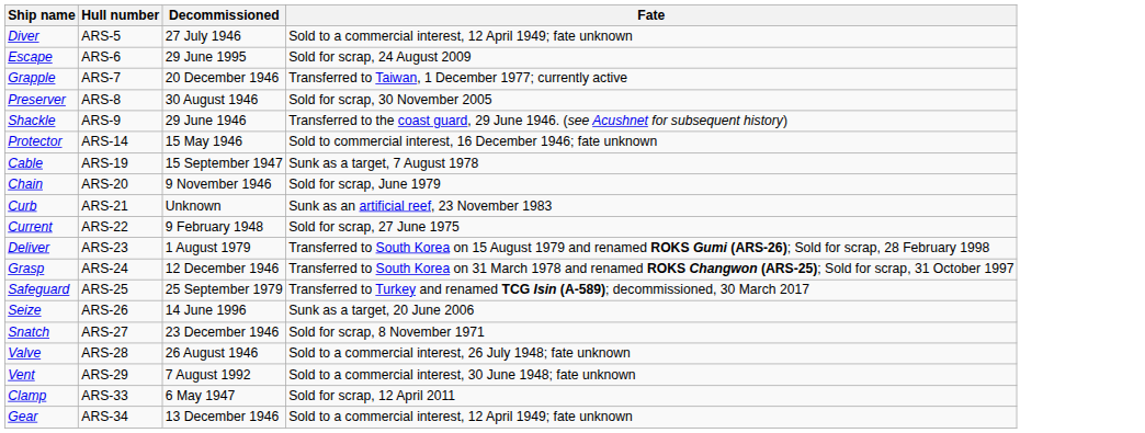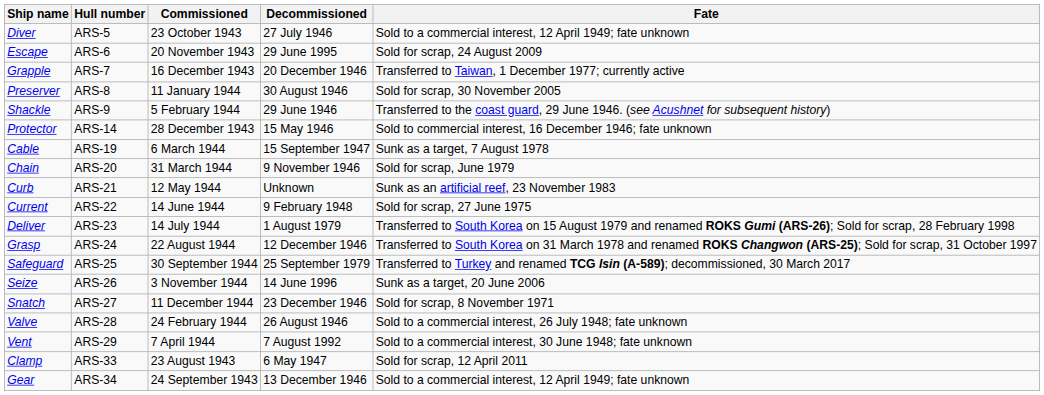 <table class="wikitable sortable">
 <tr>
 <th>Ship name</th>
 <th>Hull number</th>
+<th>Commissioned</th>
 <th>Decommissioned</th>
 <th>Fate</th>
 </tr>
 <tr>
 <td><a href='#'><em>Diver</em></a></td>
 <td>ARS-5</td>
+<td>23 October 1943</td>
 <td>27 July 1946</td>
 <td>Sold to a commercial interest, 12 April 1949; fate unknown</td>
 </tr>
 <tr>
 <td><a href='#'><em>Escape</em></a></td>
 <td>ARS-6</td>
+<td>20 November 1943</td>
 <td>29 June 1995</td>
 <td>Sold for scrap, 24 August 2009</td>
 </tr>
 <tr>
 <td><a href='#'><em>Grapple</em></a></td>
 <td>ARS-7</td>
+<td>16 December 1943</td>
 <td>20 December 1946</td>
 <td>Transferred to <a href='#'>Taiwan</a>, 1 December 1977; currently active</td>
 </tr>
 <tr>
 <td><a href='#'><em>Preserver</em></a></td>
 <td>ARS-8</td>
+<td>11 January 1944</td>
 <td>30 August 1946</td>
 <td>Sold for scrap, 30 November 2005</td>
 </tr>
 <tr>
 <td><a href='#'><em>Shackle</em></a></td>
 <td>ARS-9</td>
+<td>5 February 1944</td>
 <td>29 June 1946</td>
 <td>Transferred to the <a href='#'>coast guard</a>, 29 June 1946. (<em>see <a href='#'>Acushnet</a> for subsequent history</em>)</td>
 </tr>
 <tr>
 <td><a href='#'><em>Protector</em></a></td>
 <td>ARS-14</td>
+<td>28 December 1943</td>
 <td>15 May 1946</td>
 <td>Sold to commercial interest, 16 December 1946; fate unknown</td>
 </tr>
 <tr>
 <td><a href='#'><em>Cable</em></a></td>
 <td>ARS-19</td>
+<td>6 March 1944</td>
 <td>15 September 1947</td>
 <td>Sunk as a target, 7 August 1978</td>
 </tr>
 <tr>
 <td><a href='#'><em>Chain</em></a></td>
 <td>ARS-20</td>
+<td>31 March 1944</td>
 <td>9 November 1946</td>
 <td>Sold for scrap, June 1979</td>
 </tr>
 <tr>
 <td><a href='#'><em>Curb</em></a></td>
 <td>ARS-21</td>
+<td>12 May 1944</td>
 <td>Unknown</td>
 <td>Sunk as an <a href='#'>artificial reef</a>, 23 November 1983</td>
 </tr>
 <tr>
 <td><a href='#'><em>Current</em></a></td>
 <td>ARS-22</td>
+<td>14 June 1944</td>
 <td>9 February 1948</td>
 <td>Sold for scrap, 27 June 1975</td>
 </tr>
 <tr>
 <td><a href='#'><em>Deliver</em></a></td>
 <td>ARS-23</td>
+<td>14 July 1944</td>
 <td>1 August 1979</td>
 <td>Transferred to <a href='#'>South Korea</a> on 15 August 1979 and renamed <strong>ROKS <em>Gumi</em> (ARS-26)</strong>; Sold for scrap, 28 February 1998</td>
 </tr>
 <tr>
 <td><a href='#'><em>Grasp</em></a></td>
 <td>ARS-24</td>
+<td>22 August 1944</td>
 <td>12 December 1946</td>
 <td>Transferred to <a href='#'>South Korea</a> on 31 March 1978 and renamed <strong>ROKS <em>Changwon</em> (ARS-25)</strong>; Sold for scrap, 31 October 1997</td>
 </tr>
 <tr>
 <td><a href='#'><em>Safeguard</em></a></td>
 <td>ARS-25</td>
+<td>30 September 1944</td>
 <td>25 September 1979</td>
 <td>Transferred to <a href='#'>Turkey</a> and renamed <strong>TCG <em>Isin</em> (A-589)</strong>; decommissioned, 30 March 2017</td>
 </tr>
 <tr>
 <td><a href='#'><em>Seize</em></a></td>
 <td>ARS-26</td>
+<td>3 November 1944</td>
 <td>14 June 1996</td>
 <td>Sunk as a target, 20 June 2006</td>
 </tr>
 <tr>
 <td><a href='#'><em>Snatch</em></a></td>
 <td>ARS-27</td>
+<td>11 December 1944</td>
 <td>23 December 1946</td>
 <td>Sold for scrap, 8 November 1971</td>
 </tr>
 <tr>
 <td><a href='#'><em>Valve</em></a></td>
 <td>ARS-28</td>
+<td>24 February 1944</td>
 <td>26 August 1946</td>
 <td>Sold to a commercial interest, 26 July 1948; fate unknown</td>
 </tr>
 <tr>
 <td><a href='#'><em>Vent</em></a></td>
 <td>ARS-29</td>
+<td>7 April 1944</td>
 <td>7 August 1992</td>
 <td>Sold to a commercial interest, 30 June 1948; fate unknown</td>
 </tr>
 <tr>
 <td><a href='#'><em>Clamp</em></a></td>
 <td>ARS-33</td>
+<td>23 August 1943</td>
 <td>6 May 1947</td>
 <td>Sold for scrap, 12 April 2011</td>
 </tr>
 <tr>
 <td><a href='#'><em>Gear</em></a></td>
 <td>ARS-34</td>
+<td>24 September 1943</td>
 <td>13 December 1946</td>
 <td>Sold to a commercial interest, 12 April 1949; fate unknown</td>
 </tr>
 </table>
